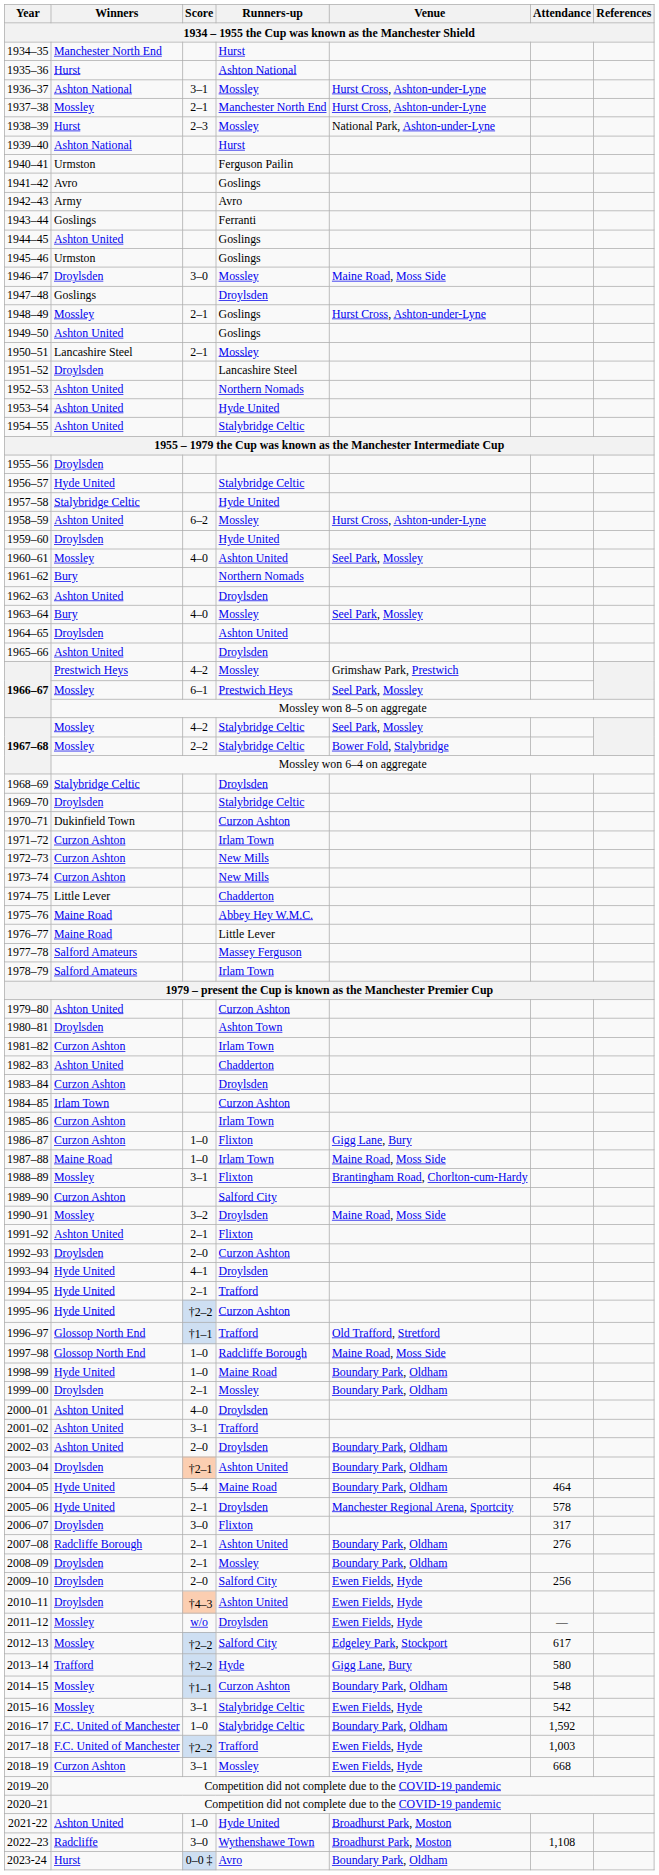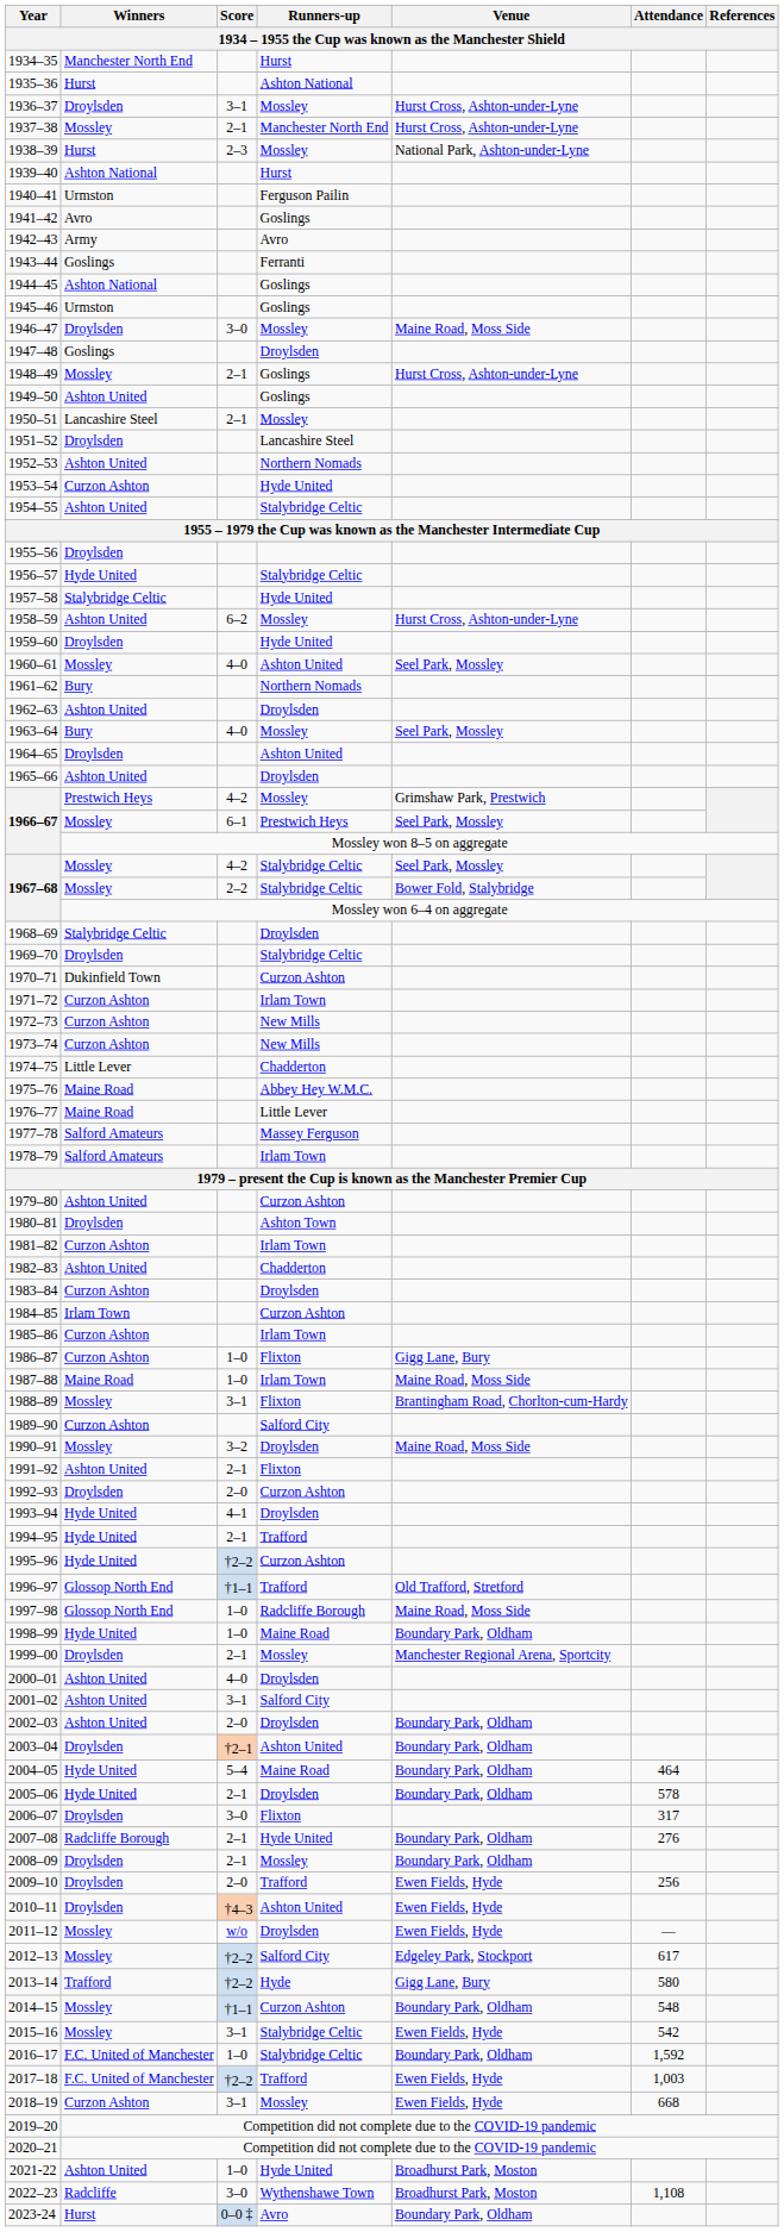 <table class="sortable wikitable plainrowheaders">
 <tr>
 <th>Year</th>
 <th>Winners</th>
 <th>Score</th>
 <th>Runners-up</th>
 <th>Venue</th>
 <th>Attendance</th>
 <th class="unsortable">References</th>
 </tr>
 <tr>
 <th colspan="7">1934 – 1955 the Cup was known as the Manchester Shield</th>
 </tr>
 <tr>
 <td align=center>1934–35</td>
 <td><a href='#'>Manchester North End</a></td>
 <td align=center></td>
 <td><a href='#'>Hurst</a></td>
 <td></td>
 <td align=center></td>
 <td align=center></td>
 </tr>
 <tr>
 <td align=center>1935–36</td>
 <td><a href='#'>Hurst</a></td>
 <td align=center></td>
 <td><a href='#'>Ashton National</a></td>
 <td></td>
 <td align=center></td>
 <td align=center></td>
 </tr>
 <tr>
 <td align=center>1936–37</td>
-<td><a href='#'>Ashton National</a></td>
+<td><a href='#'>Droylsden</a></td>
 <td align=center>3–1</td>
 <td><a href='#'>Mossley</a></td>
 <td><a href='#'>Hurst Cross</a>, <a href='#'>Ashton-under-Lyne</a></td>
 <td align=center></td>
 <td align=center></td>
 </tr>
 <tr>
 <td align=center>1937–38</td>
 <td><a href='#'>Mossley</a></td>
 <td align=center>2–1</td>
 <td><a href='#'>Manchester North End</a></td>
 <td><a href='#'>Hurst Cross</a>, <a href='#'>Ashton-under-Lyne</a></td>
 <td align=center></td>
 <td align=center></td>
 </tr>
 <tr>
 <td align=center>1938–39</td>
 <td><a href='#'>Hurst</a></td>
 <td align=center>2–3</td>
 <td><a href='#'>Mossley</a></td>
 <td>National Park, <a href='#'>Ashton-under-Lyne</a></td>
 <td align=center></td>
 <td align=center></td>
 </tr>
 <tr>
 <td align=center>1939–40</td>
 <td><a href='#'>Ashton National</a></td>
 <td align=center></td>
 <td><a href='#'>Hurst</a></td>
 <td></td>
 <td align=center></td>
 <td align=center></td>
 </tr>
 <tr>
 <td align=center>1940–41</td>
 <td>Urmston</td>
 <td align=center></td>
 <td>Ferguson Pailin</td>
 <td></td>
 <td align=center></td>
 <td align=center></td>
 </tr>
 <tr>
 <td align=center>1941–42</td>
 <td>Avro</td>
 <td align=center></td>
 <td>Goslings</td>
 <td></td>
 <td align=center></td>
 <td align=center></td>
 </tr>
 <tr>
 <td align=center>1942–43</td>
 <td>Army</td>
 <td align=center></td>
 <td>Avro</td>
 <td></td>
 <td align=center></td>
 <td align=center></td>
 </tr>
 <tr>
 <td align=center>1943–44</td>
 <td>Goslings</td>
 <td align=center></td>
 <td>Ferranti</td>
 <td></td>
 <td align=center></td>
 <td align=center></td>
 </tr>
 <tr>
 <td align=center>1944–45</td>
-<td><a href='#'>Ashton United</a></td>
+<td><a href='#'>Ashton National</a></td>
 <td align=center></td>
 <td>Goslings</td>
 <td></td>
 <td align=center></td>
 <td align=center></td>
 </tr>
 <tr>
 <td align=center>1945–46</td>
 <td>Urmston</td>
 <td align=center></td>
 <td>Goslings</td>
 <td></td>
 <td align=center></td>
 <td align=center></td>
 </tr>
 <tr>
 <td align=center>1946–47</td>
 <td><a href='#'>Droylsden</a></td>
 <td align=center>3–0</td>
 <td><a href='#'>Mossley</a></td>
 <td><a href='#'>Maine Road</a>, <a href='#'>Moss Side</a></td>
 <td align=center></td>
 <td align=center></td>
 </tr>
 <tr>
 <td align=center>1947–48</td>
 <td>Goslings</td>
 <td align=center></td>
 <td><a href='#'>Droylsden</a></td>
 <td></td>
 <td align=center></td>
 <td align=center></td>
 </tr>
 <tr>
 <td align=center>1948–49</td>
 <td><a href='#'>Mossley</a></td>
 <td align=center>2–1</td>
 <td>Goslings</td>
 <td><a href='#'>Hurst Cross</a>, <a href='#'>Ashton-under-Lyne</a></td>
 <td align=center></td>
 <td align=center></td>
 </tr>
 <tr>
 <td align=center>1949–50</td>
 <td><a href='#'>Ashton United</a></td>
 <td align=center></td>
 <td>Goslings</td>
 <td></td>
 <td align=center></td>
 <td align=center></td>
 </tr>
 <tr>
 <td align=center>1950–51</td>
 <td>Lancashire Steel</td>
 <td align=center>2–1</td>
 <td><a href='#'>Mossley</a></td>
 <td></td>
 <td align=center></td>
 <td align=center></td>
 </tr>
 <tr>
 <td align=center>1951–52</td>
 <td><a href='#'>Droylsden</a></td>
 <td align=center></td>
 <td>Lancashire Steel</td>
 <td></td>
 <td align=center></td>
 <td align=center></td>
 </tr>
 <tr>
 <td align=center>1952–53</td>
 <td><a href='#'>Ashton United</a></td>
 <td align=center></td>
 <td><a href='#'>Northern Nomads</a></td>
 <td></td>
 <td align=center></td>
 <td align=center></td>
 </tr>
 <tr>
 <td align=center>1953–54</td>
-<td><a href='#'>Ashton United</a></td>
+<td><a href='#'>Curzon Ashton</a></td>
 <td align=center></td>
 <td><a href='#'>Hyde United</a></td>
 <td></td>
 <td align=center></td>
 <td align=center></td>
 </tr>
 <tr>
 <td align=center>1954–55</td>
 <td><a href='#'>Ashton United</a></td>
 <td align=center></td>
 <td><a href='#'>Stalybridge Celtic</a></td>
 <td></td>
 <td align=center></td>
 <td align=center></td>
 </tr>
 <tr>
 <th colspan="7">1955 – 1979 the Cup was known as the Manchester Intermediate Cup</th>
 </tr>
 <tr>
 <td align=center>1955–56</td>
 <td><a href='#'>Droylsden</a></td>
 <td align=center></td>
 <td></td>
 <td></td>
 <td align=center></td>
 <td align=center></td>
 </tr>
 <tr>
 <td align=center>1956–57</td>
 <td><a href='#'>Hyde United</a></td>
 <td align=center></td>
 <td><a href='#'>Stalybridge Celtic</a></td>
 <td></td>
 <td align=center></td>
 <td align=center></td>
 </tr>
 <tr>
 <td align=center>1957–58</td>
 <td><a href='#'>Stalybridge Celtic</a></td>
 <td align=center></td>
 <td><a href='#'>Hyde United</a></td>
 <td></td>
 <td align=center></td>
 <td align=center></td>
 </tr>
 <tr>
 <td align=center>1958–59</td>
 <td><a href='#'>Ashton United</a></td>
 <td align=center>6–2</td>
 <td><a href='#'>Mossley</a></td>
 <td><a href='#'>Hurst Cross</a>, <a href='#'>Ashton-under-Lyne</a></td>
 <td align=center></td>
 <td align=center></td>
 </tr>
 <tr>
 <td align=center>1959–60</td>
 <td><a href='#'>Droylsden</a></td>
 <td align=center></td>
 <td><a href='#'>Hyde United</a></td>
 <td></td>
 <td align=center></td>
 <td align=center></td>
 </tr>
 <tr>
 <td align=center>1960–61</td>
 <td><a href='#'>Mossley</a></td>
 <td align=center>4–0</td>
 <td><a href='#'>Ashton United</a></td>
 <td><a href='#'>Seel Park</a>, <a href='#'>Mossley</a></td>
 <td align=center></td>
 <td align=center></td>
 </tr>
 <tr>
 <td align=center>1961–62</td>
 <td><a href='#'>Bury</a></td>
 <td align=center></td>
 <td><a href='#'>Northern Nomads</a></td>
 <td></td>
 <td align=center></td>
 <td align=center></td>
 </tr>
 <tr>
 <td align=center>1962–63</td>
 <td><a href='#'>Ashton United</a></td>
 <td align=center></td>
 <td><a href='#'>Droylsden</a></td>
 <td></td>
 <td align=center></td>
 <td align=center></td>
 </tr>
 <tr>
 <td align=center>1963–64</td>
 <td><a href='#'>Bury</a></td>
 <td align=center>4–0</td>
 <td><a href='#'>Mossley</a></td>
 <td><a href='#'>Seel Park</a>, <a href='#'>Mossley</a></td>
 <td align=center></td>
 <td align=center></td>
 </tr>
 <tr>
 <td align=center>1964–65</td>
 <td><a href='#'>Droylsden</a></td>
 <td align=center></td>
 <td><a href='#'>Ashton United</a></td>
 <td></td>
 <td align=center></td>
 <td align=center></td>
 </tr>
 <tr>
 <td align=center>1965–66</td>
 <td><a href='#'>Ashton United</a></td>
 <td align=center></td>
 <td><a href='#'>Droylsden</a></td>
 <td></td>
 <td align=center></td>
 <td align=center></td>
 </tr>
 <tr>
 <th scope=row rowspan=3 style=text-align:center>1966–67</th>
 <td><a href='#'>Prestwich Heys</a></td>
 <td align=center>4–2</td>
 <td><a href='#'>Mossley</a></td>
 <td>Grimshaw Park, <a href='#'>Prestwich</a></td>
 <td align=center></td>
 <th scope=row rowspan=2 style=text-align:center></th>
 </tr>
 <tr>
 <td><a href='#'>Mossley</a></td>
 <td align=center>6–1</td>
 <td><a href='#'>Prestwich Heys</a></td>
 <td><a href='#'>Seel Park</a>, <a href='#'>Mossley</a></td>
 <td align=center></td>
 </tr>
 <tr>
 <td colspan=6 align=center>Mossley won 8–5 on aggregate</td>
 </tr>
 <tr>
 <th scope=row rowspan=3 style=text-align:center>1967–68</th>
 <td><a href='#'>Mossley</a></td>
 <td align=center>4–2</td>
 <td><a href='#'>Stalybridge Celtic</a></td>
 <td><a href='#'>Seel Park</a>, <a href='#'>Mossley</a></td>
 <td align=center></td>
 <th scope=row rowspan=2 style=text-align:center></th>
 </tr>
 <tr>
 <td><a href='#'>Mossley</a></td>
 <td align=center>2–2</td>
 <td><a href='#'>Stalybridge Celtic</a></td>
 <td><a href='#'>Bower Fold</a>, <a href='#'>Stalybridge</a></td>
 <td align=center></td>
 </tr>
 <tr>
 <td colspan=6 align=center>Mossley won 6–4 on aggregate</td>
 </tr>
 <tr>
 <td align=center>1968–69</td>
 <td><a href='#'>Stalybridge Celtic</a></td>
 <td align=center></td>
 <td><a href='#'>Droylsden</a></td>
 <td></td>
 <td align=center></td>
 <td align=center></td>
 </tr>
 <tr>
 <td align=center>1969–70</td>
 <td><a href='#'>Droylsden</a></td>
 <td align=center></td>
 <td><a href='#'>Stalybridge Celtic</a></td>
 <td></td>
 <td align=center></td>
 <td align=center></td>
 </tr>
 <tr>
 <td align=center>1970–71</td>
 <td>Dukinfield Town</td>
 <td align=center></td>
 <td><a href='#'>Curzon Ashton</a></td>
 <td></td>
 <td align=center></td>
 <td align=center></td>
 </tr>
 <tr>
 <td align=center>1971–72</td>
 <td><a href='#'>Curzon Ashton</a></td>
 <td align=center></td>
 <td><a href='#'>Irlam Town</a></td>
 <td></td>
 <td align=center></td>
 <td align=center></td>
 </tr>
 <tr>
 <td align=center>1972–73</td>
 <td><a href='#'>Curzon Ashton</a></td>
 <td align=center></td>
 <td><a href='#'>New Mills</a></td>
 <td></td>
 <td align=center></td>
 <td align=center></td>
 </tr>
 <tr>
 <td align=center>1973–74</td>
 <td><a href='#'>Curzon Ashton</a></td>
 <td align=center></td>
 <td><a href='#'>New Mills</a></td>
 <td></td>
 <td align=center></td>
 <td align=center></td>
 </tr>
 <tr>
 <td align=center>1974–75</td>
 <td>Little Lever</td>
 <td align=center></td>
 <td><a href='#'>Chadderton</a></td>
 <td></td>
 <td align=center></td>
 <td align=center></td>
 </tr>
 <tr>
 <td align=center>1975–76</td>
 <td><a href='#'>Maine Road</a></td>
 <td align=center></td>
 <td><a href='#'>Abbey Hey W.M.C.</a></td>
 <td></td>
 <td align=center></td>
 <td align=center></td>
 </tr>
 <tr>
 <td align=center>1976–77</td>
 <td><a href='#'>Maine Road</a></td>
 <td align=center></td>
 <td>Little Lever</td>
 <td></td>
 <td align=center></td>
 <td align=center></td>
 </tr>
 <tr>
 <td align=center>1977–78</td>
 <td><a href='#'>Salford Amateurs</a></td>
 <td align=center></td>
 <td><a href='#'>Massey Ferguson</a></td>
 <td></td>
 <td align=center></td>
 <td align=center></td>
 </tr>
 <tr>
 <td align=center>1978–79</td>
 <td><a href='#'>Salford Amateurs</a></td>
 <td align=center></td>
 <td><a href='#'>Irlam Town</a></td>
 <td></td>
 <td align=center></td>
 <td align=center></td>
 </tr>
 <tr>
 <th colspan="7">1979 – present the Cup is known as the Manchester Premier Cup</th>
 </tr>
 <tr>
 <td align=center>1979–80</td>
 <td><a href='#'>Ashton United</a></td>
 <td align=center></td>
 <td><a href='#'>Curzon Ashton</a></td>
 <td></td>
 <td align=center></td>
 <td align=center></td>
 </tr>
 <tr>
 <td align=center>1980–81</td>
 <td><a href='#'>Droylsden</a></td>
 <td align=center></td>
 <td><a href='#'>Ashton Town</a></td>
 <td></td>
 <td align=center></td>
 <td align=center></td>
 </tr>
 <tr>
 <td align=center>1981–82</td>
 <td><a href='#'>Curzon Ashton</a></td>
 <td align=center></td>
 <td><a href='#'>Irlam Town</a></td>
 <td></td>
 <td align=center></td>
 <td align=center></td>
 </tr>
 <tr>
 <td align=center>1982–83</td>
 <td><a href='#'>Ashton United</a></td>
 <td align=center></td>
 <td><a href='#'>Chadderton</a></td>
 <td></td>
 <td align=center></td>
 <td align=center></td>
 </tr>
 <tr>
 <td align=center>1983–84</td>
 <td><a href='#'>Curzon Ashton</a></td>
 <td align=center></td>
 <td><a href='#'>Droylsden</a></td>
 <td></td>
 <td align=center></td>
 <td align=center></td>
 </tr>
 <tr>
 <td align=center>1984–85</td>
 <td><a href='#'>Irlam Town</a></td>
 <td align=center></td>
 <td><a href='#'>Curzon Ashton</a></td>
 <td></td>
 <td align=center></td>
 <td align=center></td>
 </tr>
 <tr>
 <td align=center>1985–86</td>
 <td><a href='#'>Curzon Ashton</a></td>
 <td align=center></td>
 <td><a href='#'>Irlam Town</a></td>
 <td></td>
 <td align=center></td>
 <td align=center></td>
 </tr>
 <tr>
 <td align=center>1986–87</td>
 <td><a href='#'>Curzon Ashton</a></td>
 <td align=center>1–0</td>
 <td><a href='#'>Flixton</a></td>
 <td><a href='#'>Gigg Lane</a>, <a href='#'>Bury</a></td>
 <td align=center></td>
 <td align=center></td>
 </tr>
 <tr>
 <td align=center>1987–88</td>
 <td><a href='#'>Maine Road</a></td>
 <td align=center>1–0</td>
 <td><a href='#'>Irlam Town</a></td>
 <td><a href='#'>Maine Road</a>, <a href='#'>Moss Side</a></td>
 <td align=center></td>
 <td align=center></td>
 </tr>
 <tr>
 <td align=center>1988–89</td>
 <td><a href='#'>Mossley</a></td>
 <td align=center>3–1</td>
 <td><a href='#'>Flixton</a></td>
 <td><a href='#'>Brantingham Road</a>, <a href='#'>Chorlton-cum-Hardy</a></td>
 <td align=center></td>
 <td align=center></td>
 </tr>
 <tr>
 <td align=center>1989–90</td>
 <td><a href='#'>Curzon Ashton</a></td>
 <td align=center></td>
 <td><a href='#'>Salford City</a></td>
 <td></td>
 <td align=center></td>
 <td align=center></td>
 </tr>
 <tr>
 <td align=center>1990–91</td>
 <td><a href='#'>Mossley</a></td>
 <td align=center>3–2</td>
 <td><a href='#'>Droylsden</a></td>
 <td><a href='#'>Maine Road</a>, <a href='#'>Moss Side</a></td>
 <td align=center></td>
 <td align=center></td>
 </tr>
 <tr>
 <td align=center>1991–92</td>
 <td><a href='#'>Ashton United</a></td>
 <td align=center>2–1</td>
 <td><a href='#'>Flixton</a></td>
 <td></td>
 <td align=center></td>
 <td align=center></td>
 </tr>
 <tr>
 <td align=center>1992–93</td>
 <td><a href='#'>Droylsden</a></td>
 <td align=center>2–0</td>
 <td><a href='#'>Curzon Ashton</a></td>
 <td></td>
 <td align=center></td>
 <td align=center></td>
 </tr>
 <tr>
 <td align=center>1993–94</td>
 <td><a href='#'>Hyde United</a></td>
 <td align=center>4–1</td>
 <td><a href='#'>Droylsden</a></td>
 <td></td>
 <td align=center></td>
 <td align=center></td>
 </tr>
 <tr>
 <td align=center>1994–95</td>
 <td><a href='#'>Hyde United</a></td>
 <td align=center>2–1</td>
 <td><a href='#'>Trafford</a></td>
 <td></td>
 <td align=center></td>
 <td align=center></td>
 </tr>
 <tr>
 <td align=center>1995–96</td>
 <td><a href='#'>Hyde United</a></td>
 <td align=center style="background-color:#cedff2"><span> †</span>2–2 <sup></sup></td>
 <td><a href='#'>Curzon Ashton</a></td>
 <td></td>
 <td align=center></td>
 <td align=center></td>
 </tr>
 <tr>
 <td align=center>1996–97</td>
 <td><a href='#'>Glossop North End</a></td>
 <td align=center style="background-color:#cedff2"><span> †</span>1–1 <sup></sup></td>
 <td><a href='#'>Trafford</a></td>
 <td><a href='#'>Old Trafford</a>, <a href='#'>Stretford</a></td>
 <td align=center></td>
 <td align=center></td>
 </tr>
 <tr>
 <td align=center>1997–98</td>
 <td><a href='#'>Glossop North End</a></td>
 <td align=center>1–0</td>
 <td><a href='#'>Radcliffe Borough</a></td>
 <td><a href='#'>Maine Road</a>, <a href='#'>Moss Side</a></td>
 <td align=center></td>
 <td align=center></td>
 </tr>
 <tr>
 <td align=center>1998–99</td>
 <td><a href='#'>Hyde United</a></td>
 <td align=center>1–0</td>
 <td><a href='#'>Maine Road</a></td>
 <td><a href='#'>Boundary Park</a>, <a href='#'>Oldham</a></td>
 <td align=center></td>
 <td align=center></td>
 </tr>
 <tr>
 <td align=center>1999–00</td>
 <td><a href='#'>Droylsden</a></td>
 <td align=center>2–1</td>
 <td><a href='#'>Mossley</a></td>
-<td><a href='#'>Boundary Park</a>, <a href='#'>Oldham</a></td>
+<td><a href='#'>Manchester Regional Arena</a>, <a href='#'>Sportcity</a></td>
 <td align=center></td>
 <td align=center></td>
 </tr>
 <tr>
 <td align=center>2000–01</td>
 <td><a href='#'>Ashton United</a></td>
 <td align=center>4–0</td>
 <td><a href='#'>Droylsden</a></td>
 <td></td>
 <td align=center></td>
 <td align=center></td>
 </tr>
 <tr>
 <td align=center>2001–02</td>
 <td><a href='#'>Ashton United</a></td>
 <td align=center>3–1</td>
-<td><a href='#'>Trafford</a></td>
+<td><a href='#'>Salford City</a></td>
 <td></td>
 <td align=center></td>
 <td align=center></td>
 </tr>
 <tr>
 <td align=center>2002–03</td>
 <td><a href='#'>Ashton United</a></td>
 <td align=center>2–0</td>
 <td><a href='#'>Droylsden</a></td>
 <td><a href='#'>Boundary Park</a>, <a href='#'>Oldham</a></td>
 <td align=center></td>
 <td align=center></td>
 </tr>
 <tr>
 <td align=center>2003–04</td>
 <td><a href='#'>Droylsden</a></td>
 <td align=center style="background-color:#FBCEB1"><span> †</span>2–1 <sup></sup></td>
 <td><a href='#'>Ashton United</a></td>
 <td><a href='#'>Boundary Park</a>, <a href='#'>Oldham</a></td>
 <td align=center></td>
 <td align=center></td>
 </tr>
 <tr>
 <td align=center>2004–05</td>
 <td><a href='#'>Hyde United</a></td>
 <td align=center>5–4</td>
 <td><a href='#'>Maine Road</a></td>
 <td><a href='#'>Boundary Park</a>, <a href='#'>Oldham</a></td>
 <td align=center>464</td>
 <td align=center></td>
 </tr>
 <tr>
 <td align=center>2005–06</td>
 <td><a href='#'>Hyde United</a></td>
 <td align=center>2–1</td>
 <td><a href='#'>Droylsden</a></td>
-<td><a href='#'>Manchester Regional Arena</a>, <a href='#'>Sportcity</a></td>
+<td><a href='#'>Boundary Park</a>, <a href='#'>Oldham</a></td>
 <td align=center>578</td>
 <td align=center></td>
 </tr>
 <tr>
 <td align=center>2006–07</td>
 <td><a href='#'>Droylsden</a></td>
 <td align=center>3–0</td>
 <td><a href='#'>Flixton</a></td>
 <td></td>
 <td align=center>317</td>
 <td align=center></td>
 </tr>
 <tr>
 <td align=center>2007–08</td>
 <td><a href='#'>Radcliffe Borough</a></td>
 <td align=center>2–1</td>
-<td><a href='#'>Ashton United</a></td>
+<td><a href='#'>Hyde United</a></td>
 <td><a href='#'>Boundary Park</a>, <a href='#'>Oldham</a></td>
 <td align=center>276</td>
 <td align=center></td>
 </tr>
 <tr>
 <td align=center>2008–09</td>
 <td><a href='#'>Droylsden</a></td>
 <td align=center>2–1</td>
 <td><a href='#'>Mossley</a></td>
 <td><a href='#'>Boundary Park</a>, <a href='#'>Oldham</a></td>
 <td align=center></td>
 <td align=center></td>
 </tr>
 <tr>
 <td align=center>2009–10</td>
 <td><a href='#'>Droylsden</a></td>
 <td align=center>2–0</td>
-<td><a href='#'>Salford City</a></td>
+<td><a href='#'>Trafford</a></td>
 <td><a href='#'>Ewen Fields</a>, <a href='#'>Hyde</a></td>
 <td align=center>256</td>
 <td align=center></td>
 </tr>
 <tr>
 <td align=center>2010–11<br></td>
 <td><a href='#'>Droylsden</a></td>
 <td align=center style="background-color:#FBCEB1"><span> †</span>4–3 <sup></sup></td>
 <td><a href='#'>Ashton United</a></td>
 <td><a href='#'>Ewen Fields</a>, <a href='#'>Hyde</a></td>
 <td align=center></td>
 <td align=center></td>
 </tr>
 <tr>
 <td align=center>2011–12<br></td>
 <td><a href='#'>Mossley</a></td>
 <td align=center><a href='#'>w/o</a></td>
 <td><a href='#'>Droylsden</a></td>
 <td><a href='#'>Ewen Fields</a>, <a href='#'>Hyde</a></td>
 <td align=center>—</td>
 <td align=center></td>
 </tr>
 <tr>
 <td align=center>2012–13<br></td>
 <td><a href='#'>Mossley</a></td>
 <td align=center style="background-color:#cedff2"><span> †</span>2–2 <sup></sup><br></td>
 <td><a href='#'>Salford City</a></td>
 <td><a href='#'>Edgeley Park</a>, <a href='#'>Stockport</a></td>
 <td align=center>617</td>
 <td align=center></td>
 </tr>
 <tr>
 <td align=center>2013–14<br></td>
 <td><a href='#'>Trafford</a></td>
 <td align=center style="background-color:#cedff2"><span> †</span>2–2 <sup></sup><br></td>
 <td><a href='#'>Hyde</a></td>
 <td><a href='#'>Gigg Lane</a>, <a href='#'>Bury</a></td>
 <td align=center>580</td>
 <td align=center></td>
 </tr>
 <tr>
 <td align=center>2014–15<br></td>
 <td><a href='#'>Mossley</a></td>
 <td align=center style="background-color:#cedff2"><span> †</span>1–1 <sup></sup><br></td>
 <td><a href='#'>Curzon Ashton</a></td>
 <td><a href='#'>Boundary Park</a>, <a href='#'>Oldham</a></td>
 <td align=center>548</td>
 <td align=center></td>
 </tr>
 <tr>
 <td align=center>2015–16<br></td>
 <td><a href='#'>Mossley</a></td>
 <td align=center>3–1</td>
 <td><a href='#'>Stalybridge Celtic</a></td>
 <td><a href='#'>Ewen Fields</a>, <a href='#'>Hyde</a></td>
 <td align=center>542</td>
 <td align=center></td>
 </tr>
 <tr>
 <td align=center>2016–17<br></td>
 <td><a href='#'>F.C. United of Manchester</a></td>
 <td align=center>1–0</td>
 <td><a href='#'>Stalybridge Celtic</a></td>
 <td><a href='#'>Boundary Park</a>, <a href='#'>Oldham</a></td>
 <td align=center>1,592</td>
 <td align=center></td>
 </tr>
 <tr>
 <td align=center>2017–18<br></td>
 <td><a href='#'>F.C. United of Manchester</a></td>
 <td align=center style="background-color:#cedff2"><span> †</span>2–2 <sup></sup><br></td>
 <td><a href='#'>Trafford</a></td>
 <td><a href='#'>Ewen Fields</a>, <a href='#'>Hyde</a></td>
 <td align=center>1,003</td>
 <td align=center></td>
 </tr>
 <tr>
 <td align=center>2018–19</td>
 <td><a href='#'>Curzon Ashton</a></td>
 <td align=center>3–1</td>
 <td><a href='#'>Mossley</a></td>
 <td><a href='#'>Ewen Fields</a>, <a href='#'>Hyde</a></td>
 <td align=center>668</td>
 <td align=center></td>
 </tr>
 <tr>
 <td align=center>2019–20</td>
 <td colspan=6 align=center>Competition did not complete due to the <a href='#'>COVID-19 pandemic</a></td>
 </tr>
 <tr>
 <td align=center>2020–21</td>
 <td colspan=6 align=center>Competition did not complete due to the <a href='#'>COVID-19 pandemic</a></td>
 </tr>
 <tr>
 <td align=center>2021-22</td>
 <td><a href='#'>Ashton United</a></td>
 <td align=center>1–0</td>
 <td><a href='#'>Hyde United</a></td>
 <td><a href='#'>Broadhurst Park</a>, <a href='#'>Moston</a></td>
 <td></td>
 <td></td>
 </tr>
 <tr>
 <td>2022–23</td>
 <td><a href='#'>Radcliffe</a></td>
 <td align=center>3–0</td>
 <td><a href='#'>Wythenshawe Town</a></td>
 <td><a href='#'>Broadhurst Park</a>, <a href='#'>Moston</a></td>
 <td align=center>1,108</td>
 <td></td>
 </tr>
 <tr>
 <td>2023-24</td>
 <td><a href='#'>Hurst</a></td>
 <td align=center bgcolor="#cedff2">0–0 ‡</td>
 <td><a href='#'>Avro</a></td>
 <td><a href='#'>Boundary Park</a>, <a href='#'>Oldham</a></td>
 <td></td>
 <td></td>
 </tr>
 </table>
